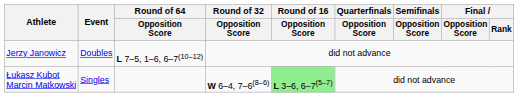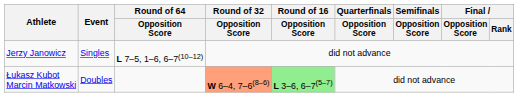 <table class=wikitable style="font-size:90%">
 <tr>
 <th rowspan="2">Athlete</th>
 <th rowspan="2">Event</th>
 <th>Round of 64</th>
 <th>Round of 32</th>
 <th>Round of 16</th>
 <th>Quarterfinals</th>
 <th>Semifinals</th>
 <th colspan=2>Final / </th>
 </tr>
 <tr style="font-size:95%">
 <th>Opposition<br>Score</th>
 <th>Opposition<br>Score</th>
 <th>Opposition<br>Score</th>
 <th>Opposition<br>Score</th>
 <th>Opposition<br>Score</th>
 <th>Opposition<br>Score</th>
 <th>Rank</th>
 </tr>
 <tr align=center>
 <td align=left><a href='#'>Jerzy Janowicz</a></td>
-<td align=left><a href='#'>Doubles</a></td>
+<td align=left><a href='#'>Singles</a></td>
 <td><br><strong>L</strong> 7–5, 1–6, 6–7<sup>(10–12)</sup></td>
 <td colspan=6>did not advance</td>
 </tr>
 <tr align=center>
 <td align=left><a href='#'>Łukasz Kubot</a><br><a href='#'>Marcin Matkowski</a></td>
-<td align=left><a href='#'>Singles</a></td>
+<td align=left><a href='#'>Doubles</a></td>
 <td></td>
-<td><br> <strong>W</strong> 6–4, 7–6<sup>(8–6)</sup></td>
+<td style="background: lightsalmon;"><br> <strong>W</strong> 6–4, 7–6<sup>(8–6)</sup></td>
 <td style="background: lightgreen;"><br> <strong>L</strong> 3–6, 6–7<sup>(5–7)</sup></td>
 <td colspan=5>did not advance</td>
 </tr>
 </table>
